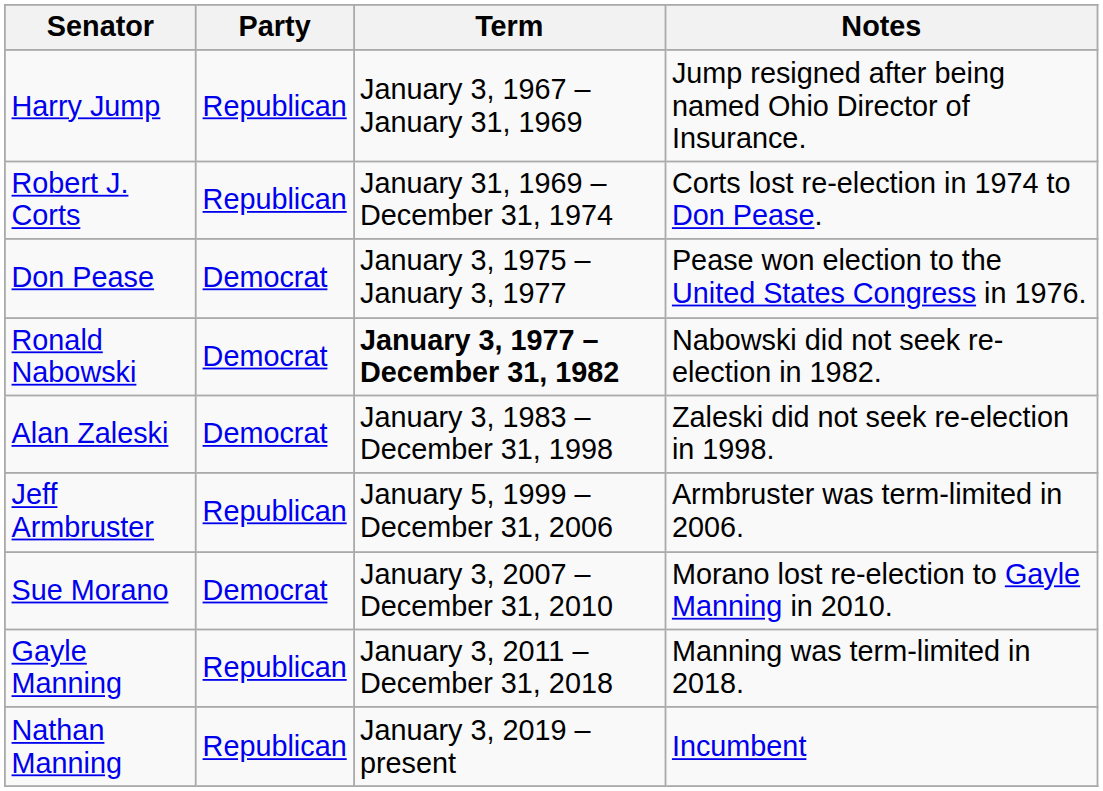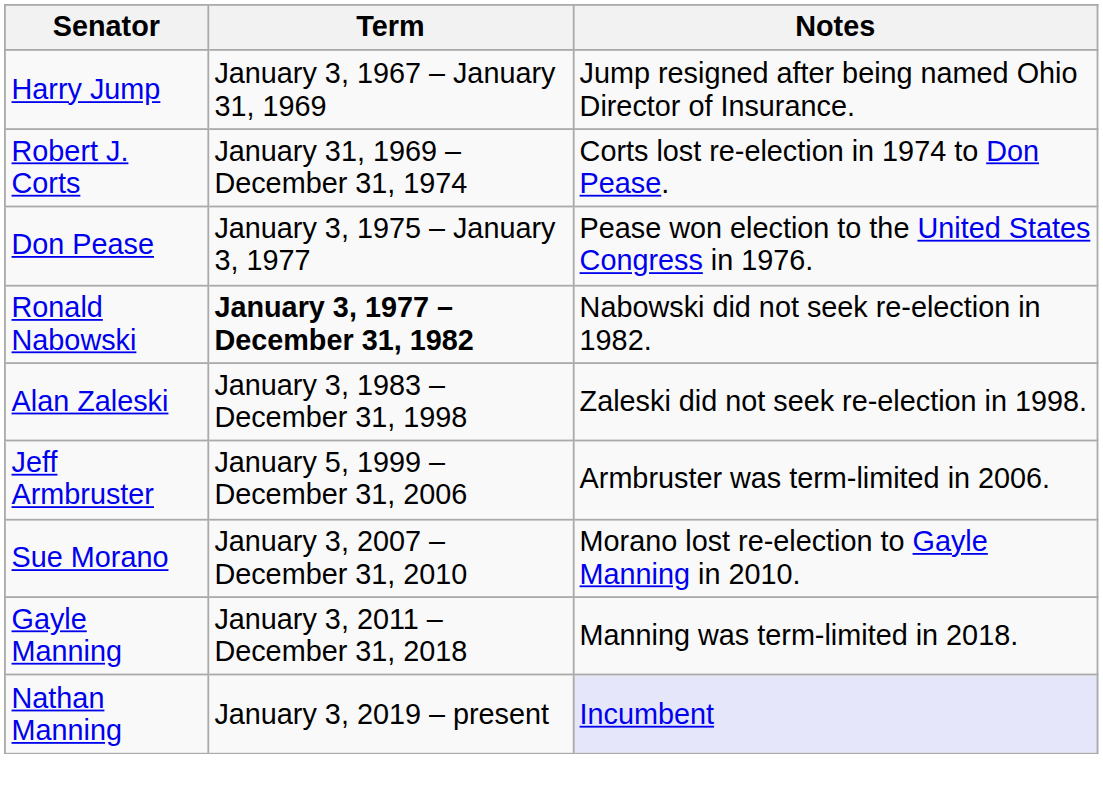 <table class=wikitable>
 <tr valign=bottom>
 <th>Senator</th>
-<th>Party</th>
 <th>Term</th>
 <th>Notes</th>
 </tr>
 <tr>
 <td><a href='#'>Harry Jump</a></td>
-<td><a href='#'>Republican</a></td>
 <td>January 3, 1967 – January 31, 1969</td>
 <td>Jump resigned after being named Ohio Director of Insurance.</td>
 </tr>
 <tr>
 <td><a href='#'>Robert J. Corts</a></td>
-<td><a href='#'>Republican</a></td>
 <td>January 31, 1969 – December 31, 1974</td>
 <td>Corts lost re-election in 1974 to <a href='#'>Don Pease</a>.</td>
 </tr>
 <tr>
 <td><a href='#'>Don Pease</a></td>
-<td><a href='#'>Democrat</a></td>
 <td>January 3, 1975 – January 3, 1977</td>
 <td>Pease won election to the <a href='#'>United States Congress</a> in 1976.</td>
 </tr>
 <tr>
 <td><a href='#'>Ronald Nabowski</a></td>
-<td><a href='#'>Democrat</a></td>
 <td><strong>January 3, 1977 – December 31, 1982</strong></td>
 <td>Nabowski did not seek re-election in 1982.</td>
 </tr>
 <tr>
 <td><a href='#'>Alan Zaleski</a></td>
-<td><a href='#'>Democrat</a></td>
 <td>January 3, 1983 – December 31, 1998</td>
 <td>Zaleski did not seek re-election in 1998.</td>
 </tr>
 <tr>
 <td><a href='#'>Jeff Armbruster</a></td>
-<td><a href='#'>Republican</a></td>
 <td>January 5, 1999 – December 31, 2006</td>
 <td>Armbruster was term-limited in 2006.</td>
 </tr>
 <tr>
 <td><a href='#'>Sue Morano</a></td>
-<td><a href='#'>Democrat</a></td>
 <td>January 3, 2007 – December 31, 2010</td>
 <td>Morano lost re-election to <a href='#'>Gayle Manning</a> in 2010.</td>
 </tr>
 <tr>
 <td><a href='#'>Gayle Manning</a></td>
-<td><a href='#'>Republican</a></td>
 <td>January 3, 2011 – December 31, 2018</td>
 <td>Manning was term-limited in 2018.</td>
 </tr>
 <tr>
 <td><a href='#'>Nathan Manning</a></td>
-<td><a href='#'>Republican</a></td>
 <td>January 3, 2019 – present</td>
-<td><a href='#'>Incumbent</a></td>
+<td style="background: lavender;"><a href='#'>Incumbent</a></td>
 </tr>
 </table>
